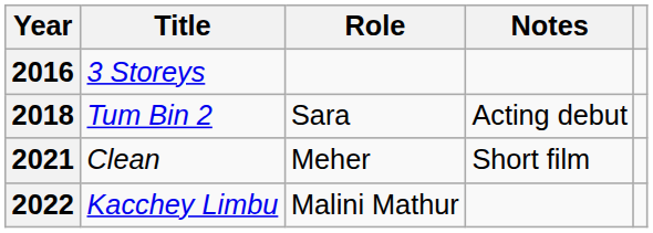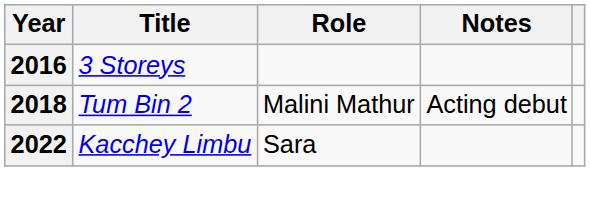 <table class="wikitable plainrowheaders sortable">
 <tr>
 <th scope="col">Year</th>
 <th scope="col">Title</th>
 <th scope="col">Role</th>
 <th scope="col" class="unsortable">Notes</th>
 <th scope="col" class="unsortable"></th>
 </tr>
 <tr>
 <th scope=row>2016</th>
 <td><em><a href='#'>3 Storeys</a></em></td>
 <td></td>
 <td></td>
 <td style="text-align:center;"></td>
 </tr>
 <tr>
 <th scope=row>2018</th>
 <td><em><a href='#'>Tum Bin 2</a></em></td>
-<td>Sara</td>
+<td>Malini Mathur</td>
 <td>Acting debut</td>
-<td style="text-align:center;"></td>
-</tr>
-<tr>
-<th scope=row>2021</th>
-<td><em>Clean</em></td>
-<td>Meher</td>
-<td>Short film</td>
 <td style="text-align:center;"></td>
 </tr>
 <tr>
 <th scope=row>2022</th>
 <td><em><a href='#'>Kacchey Limbu</a></em></td>
-<td>Malini Mathur</td>
+<td>Sara</td>
 <td></td>
 <td style="text-align:center;"></td>
 </tr>
 </table>
